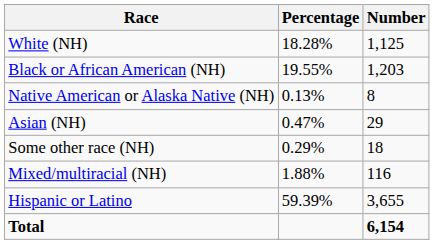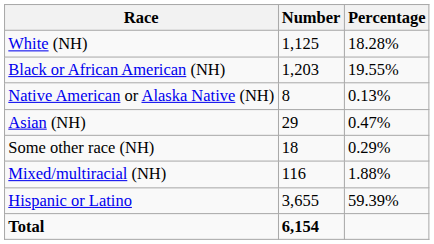 <table class="wikitable">
 <tr>
 <th>Race</th>
+<th>Number</th>
 <th>Percentage</th>
-<th>Number</th>
 </tr>
 <tr>
 <td><a href='#'>White</a> (NH)</td>
+<td>1,125</td>
 <td>18.28%</td>
-<td>1,125</td>
 </tr>
 <tr>
 <td><a href='#'>Black or African American</a> (NH)</td>
+<td>1,203</td>
 <td>19.55%</td>
-<td>1,203</td>
 </tr>
 <tr>
 <td><a href='#'>Native American</a> or <a href='#'>Alaska Native</a> (NH)</td>
+<td>8</td>
 <td>0.13%</td>
-<td>8</td>
 </tr>
 <tr>
 <td><a href='#'>Asian</a> (NH)</td>
+<td>29</td>
 <td>0.47%</td>
-<td>29</td>
 </tr>
 <tr>
 <td>Some other race (NH)</td>
+<td>18</td>
 <td>0.29%</td>
-<td>18</td>
 </tr>
 <tr>
 <td><a href='#'>Mixed/multiracial</a> (NH)</td>
+<td>116</td>
 <td>1.88%</td>
-<td>116</td>
 </tr>
 <tr>
 <td><a href='#'>Hispanic or Latino</a></td>
+<td>3,655</td>
 <td>59.39%</td>
-<td>3,655</td>
 </tr>
 <tr>
 <td><strong>Total</strong></td>
+<td><strong>6,154</strong></td>
 <td></td>
-<td><strong>6,154</strong></td>
 </tr>
 </table>
